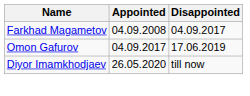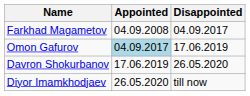 <table class="wikitable sortable">
 <tr>
 <th>Name</th>
 <th>Appointed</th>
 <th>Disappointed</th>
 </tr>
 <tr>
 <td><a href='#'>Farkhad Magametov</a></td>
 <td>04.09.2008</td>
 <td>04.09.2017</td>
 </tr>
 <tr>
 <td><a href='#'>Omon Gafurov</a></td>
-<td>04.09.2017</td>
+<td style="background: lightblue;">04.09.2017</td>
 <td>17.06.2019</td>
+</tr>
+<tr>
+<td><a href='#'>Davron Shokurbanov</a></td>
+<td>17.06.2019</td>
+<td>26.05.2020</td>
 </tr>
 <tr>
 <td><a href='#'>Diyor Imamkhodjaev</a></td>
 <td>26.05.2020</td>
 <td>till now</td>
 </tr>
 </table>
